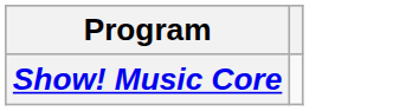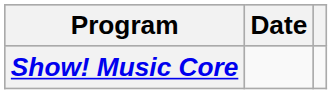 <table class="wikitable plainrowheaders">
 <tr>
 <th scope="col">Program</th>
+<th scope="col">Date</th>
 <th scope="col" class="unsortable"></th>
 </tr>
 <tr>
 <th scope="row"><em><a href='#'>Show! Music Core</a></em></th>
+<td></td>
 <td style="text-align:center"></td>
 </tr>
 </table>
